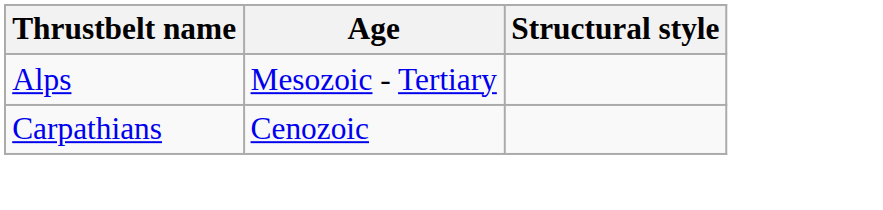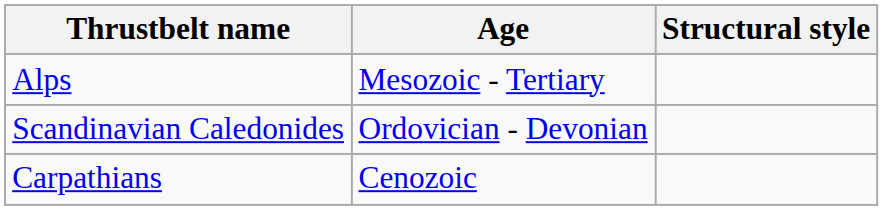 <table class="wikitable">
 <tr>
 <th>Thrustbelt name</th>
 <th>Age</th>
 <th>Structural style</th>
 </tr>
 <tr>
 <td><a href='#'>Alps</a></td>
 <td><a href='#'>Mesozoic</a> - <a href='#'>Tertiary</a></td>
 <td></td>
 </tr>
 <tr>
+<td><a href='#'>Scandinavian Caledonides</a></td>
+<td><a href='#'>Ordovician</a> - <a href='#'>Devonian</a></td>
+<td></td>
+</tr>
+<tr>
 <td><a href='#'>Carpathians</a></td>
 <td><a href='#'>Cenozoic</a></td>
 <td></td>
 </tr>
 </table>
